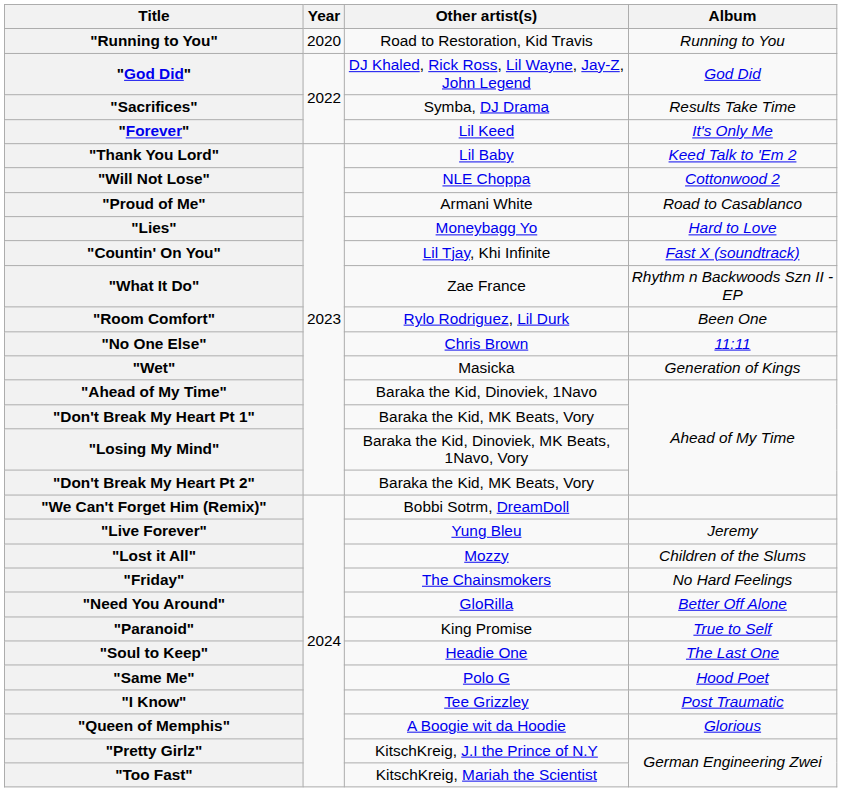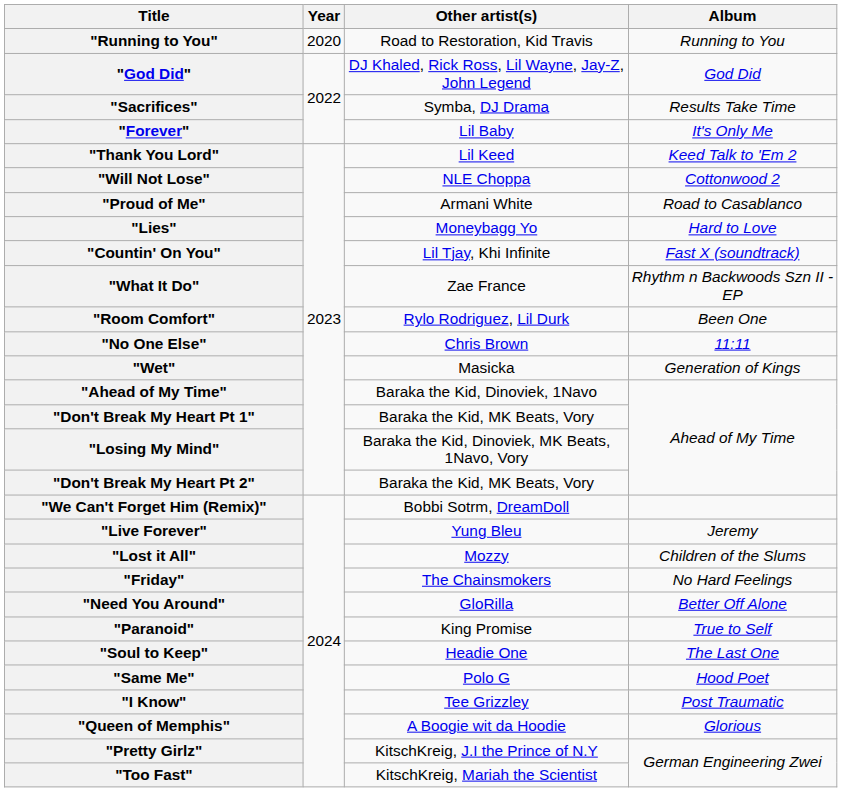 <table class="wikitable plainrowheaders" style="text-align:center;">
 <tr>
 <th scope="col" style="width:19em;">Title</th>
 <th scope="col" style="width:1em;">Year</th>
 <th scope="col" style="width:18em;">Other artist(s)</th>
 <th scope="col">Album</th>
 </tr>
 <tr>
 <th scope="row">"Running to You"</th>
 <td>2020</td>
 <td>Road to Restoration, Kid Travis</td>
 <td><em>Running to You</em></td>
 </tr>
 <tr>
 <th scope="row">"<a href='#'>God Did</a>"</th>
 <td rowspan="3">2022</td>
 <td><a href='#'>DJ Khaled</a>, <a href='#'>Rick Ross</a>, <a href='#'>Lil Wayne</a>, <a href='#'>Jay-Z</a>, <a href='#'>John Legend</a></td>
 <td><em><a href='#'>God Did</a></em></td>
 </tr>
 <tr>
 <th scope="row">"Sacrifices"</th>
 <td>Symba, <a href='#'>DJ Drama</a></td>
 <td><em>Results Take Time</em></td>
 </tr>
 <tr>
 <th scope="row">"<a href='#'>Forever</a>"</th>
-<td><a href='#'>Lil Keed</a></td>
+<td><a href='#'>Lil Baby</a></td>
 <td><em><a href='#'>It's Only Me</a></em></td>
 </tr>
 <tr>
 <th scope="row">"Thank You Lord"</th>
 <td rowspan="13">2023</td>
-<td><a href='#'>Lil Baby</a></td>
+<td><a href='#'>Lil Keed</a></td>
 <td><em><a href='#'>Keed Talk to 'Em 2</a></em></td>
 </tr>
 <tr>
 <th scope="row">"Will Not Lose"</th>
 <td><a href='#'>NLE Choppa</a></td>
 <td><em><a href='#'>Cottonwood 2</a></em></td>
 </tr>
 <tr>
 <th scope="row">"Proud of Me"</th>
 <td>Armani White</td>
 <td><em>Road to Casablanco</em></td>
 </tr>
 <tr>
 <th scope="row">"Lies"</th>
 <td><a href='#'>Moneybagg Yo</a></td>
 <td><em><a href='#'>Hard to Love</a></em></td>
 </tr>
 <tr>
 <th scope="row">"Countin' On You"</th>
 <td><a href='#'>Lil Tjay</a>, Khi Infinite</td>
 <td><em><a href='#'>Fast X (soundtrack)</a></em></td>
 </tr>
 <tr>
 <th scope="row">"What It Do"</th>
 <td>Zae France</td>
 <td><em>Rhythm n Backwoods Szn II - EP</em></td>
 </tr>
 <tr>
 <th scope="row">"Room Comfort"</th>
 <td><a href='#'>Rylo Rodriguez</a>, <a href='#'>Lil Durk</a></td>
 <td><em>Been One</em></td>
 </tr>
 <tr>
 <th scope="row">"No One Else"</th>
 <td><a href='#'>Chris Brown</a></td>
 <td><em><a href='#'>11:11</a></em></td>
 </tr>
 <tr>
 <th scope="row">"Wet"</th>
 <td>Masicka</td>
 <td><em>Generation of Kings</em></td>
 </tr>
 <tr>
 <th scope="row">"Ahead of My Time"</th>
 <td>Baraka the Kid, Dinoviek, 1Navo</td>
 <td rowspan="4"><em>Ahead of My Time</em></td>
 </tr>
 <tr>
 <th scope="row">"Don't Break My Heart Pt 1"</th>
 <td>Baraka the Kid, MK Beats, Vory</td>
 </tr>
 <tr>
 <th scope="row">"Losing My Mind"</th>
 <td>Baraka the Kid, Dinoviek, MK Beats, 1Navo, Vory</td>
 </tr>
 <tr>
 <th scope="row">"Don't Break My Heart Pt 2"</th>
 <td>Baraka the Kid, MK Beats, Vory</td>
 </tr>
 <tr>
 <th scope="row">"We Can't Forget Him (Remix)"</th>
 <td rowspan="13">2024</td>
 <td>Bobbi Sotrm, <a href='#'>DreamDoll</a></td>
 <td></td>
 </tr>
 <tr>
 <th scope="row">"Live Forever"</th>
 <td><a href='#'>Yung Bleu</a></td>
 <td><em>Jeremy</em></td>
 </tr>
 <tr>
 <th scope="row">"Lost it All"</th>
 <td><a href='#'>Mozzy</a></td>
 <td><em>Children of the Slums</em></td>
 </tr>
 <tr>
 <th scope="row">"Friday"</th>
 <td><a href='#'>The Chainsmokers</a></td>
 <td><em>No Hard Feelings</em></td>
 </tr>
 <tr>
 <th scope="row">"Need You Around"</th>
 <td><a href='#'>GloRilla</a></td>
 <td><em><a href='#'>Better Off Alone</a></em></td>
 </tr>
 <tr>
 <th scope="row">"Paranoid"</th>
 <td>King Promise</td>
 <td><em><a href='#'>True to Self</a></em></td>
 </tr>
 <tr>
 <th scope="row">"Soul to Keep"</th>
 <td><a href='#'>Headie One</a></td>
 <td><em><a href='#'>The Last One</a></em></td>
 </tr>
 <tr>
 <th scope="row">"Same Me"</th>
 <td><a href='#'>Polo G</a></td>
 <td><em><a href='#'>Hood Poet</a></em></td>
 </tr>
 <tr>
 <th scope="row">"I Know"</th>
 <td><a href='#'>Tee Grizzley</a></td>
 <td><em><a href='#'>Post Traumatic</a></em></td>
 </tr>
 <tr>
 <th scope="row">"Queen of Memphis"</th>
 <td><a href='#'>A Boogie wit da Hoodie</a></td>
 <td><em><a href='#'>Glorious</a></em></td>
 </tr>
 <tr>
 <th scope="row">"Pretty Girlz"</th>
 <td>KitschKreig, <a href='#'>J.I the Prince of N.Y</a></td>
 <td rowspan="2"><em>German Engineering Zwei</em></td>
 </tr>
 <tr>
 <th scope="row">"Too Fast"</th>
 <td>KitschKreig, <a href='#'>Mariah the Scientist</a></td>
 </tr>
 </table>
